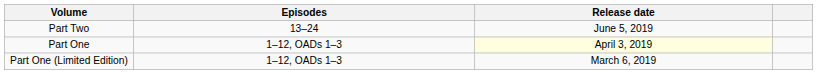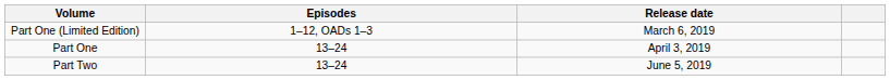 <table class="wikitable" style="text-align:center; width: 100%;">
 <tr>
 <th width="16%">Volume</th>
 <th>Episodes</th>
 <th>Release date</th>
 <th width="5%"></th>
 </tr>
 <tr>
+<td>Part One (Limited Edition)</td>
+<td>1–12, OADs 1–3</td>
+<td>March 6, 2019</td>
+<td></td>
+</tr>
+<tr>
+<td>Part One</td>
+<td>13–24</td>
+<td>April 3, 2019</td>
+<td></td>
+</tr>
+<tr>
 <td>Part Two</td>
 <td>13–24</td>
 <td>June 5, 2019</td>
 <td></td>
 </tr>
-<tr>
-<td>Part One</td>
-<td>1–12, OADs 1–3</td>
-<td style="background: lightyellow;">April 3, 2019</td>
-<td></td>
-</tr>
-<tr>
-<td>Part One (Limited Edition)</td>
-<td>1–12, OADs 1–3</td>
-<td>March 6, 2019</td>
-<td></td>
-</tr>
 </table>
